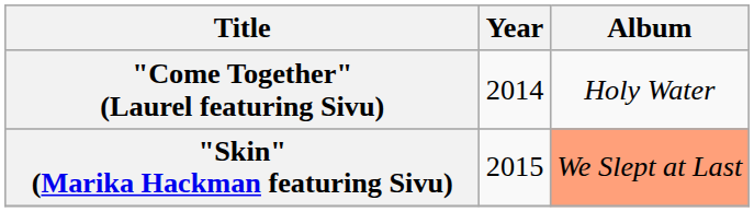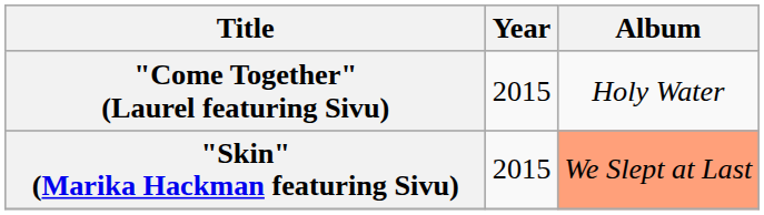 <table class="wikitable plainrowheaders" style="text-align:center">
 <tr>
 <th scope="col" style="width:16em;">Title</th>
 <th scope="col">Year</th>
 <th scope="col">Album</th>
 </tr>
 <tr>
 <th scope="row">"Come Together" <br><span>(Laurel featuring Sivu)</span> </th>
-<td>2014</td>
+<td>2015</td>
 <td><em>Holy Water</em></td>
 </tr>
 <tr>
 <th scope="row">"Skin" <br><span>(<a href='#'>Marika Hackman</a> featuring Sivu)</span> </th>
 <td>2015</td>
 <td style="background: lightsalmon;"><em>We Slept at Last</em></td>
 </tr>
 <tr>
 </tr>
 </table>
